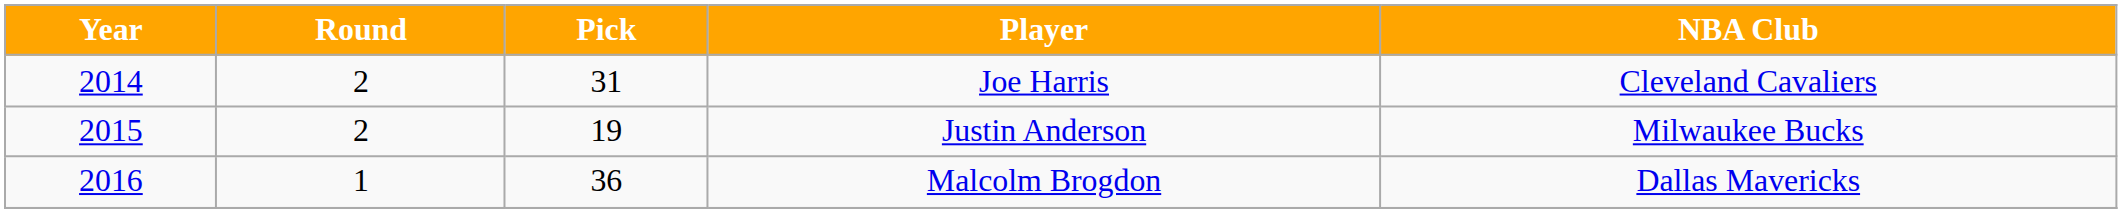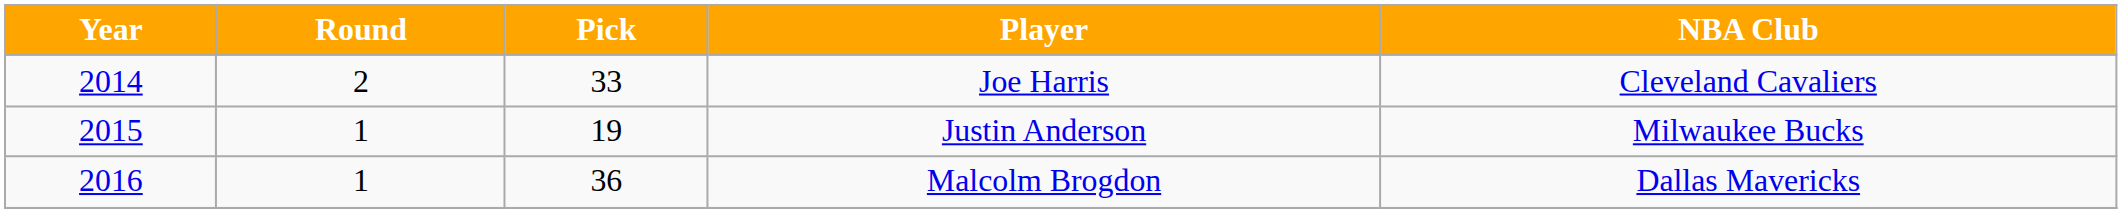 <table class="wikitable" width="84%">
 <tr align="center"  style="background:orange;color:#FFFFFF;">
 <td><strong>Year</strong></td>
 <td><strong>Round</strong></td>
 <td><strong>Pick</strong></td>
 <td><strong>Player</strong></td>
 <td><strong>NBA Club</strong></td>
 </tr>
 <tr align="center" bgcolor="">
 <td><a href='#'>2014</a></td>
 <td>2</td>
-<td>31</td>
+<td>33</td>
 <td><a href='#'>Joe Harris</a></td>
 <td><a href='#'>Cleveland Cavaliers</a></td>
 </tr>
 <tr align="center" bgcolor="">
 <td><a href='#'>2015</a></td>
-<td>2</td>
+<td>1</td>
 <td>19</td>
 <td><a href='#'>Justin Anderson</a></td>
 <td><a href='#'>Milwaukee Bucks</a></td>
 </tr>
 <tr align="center" bgcolor="">
 <td><a href='#'>2016</a></td>
 <td>1</td>
 <td>36</td>
 <td><a href='#'>Malcolm Brogdon</a></td>
 <td><a href='#'>Dallas Mavericks</a></td>
 </tr>
 <tr align="center" bgcolor="">
 </tr>
 </table>
